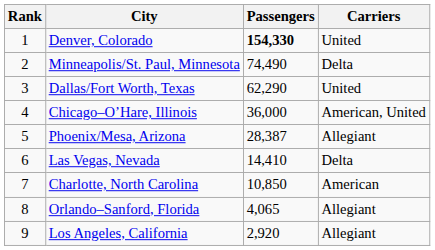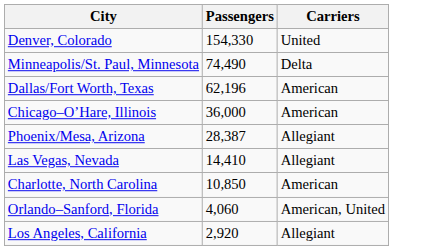 <table class="wikitable" style="font-size: 95%" width= align=>
 <tr>
-<th>Rank</th>
 <th>City</th>
 <th>Passengers</th>
 <th>Carriers</th>
 </tr>
 <tr>
-<td align="center">1</td>
 <td><a href='#'>Denver, Colorado</a></td>
-<td><strong>154,330</strong></td>
+<td>154,330</td>
 <td>United</td>
 </tr>
 <tr>
-<td align="center">2</td>
 <td><a href='#'>Minneapolis/St. Paul, Minnesota</a></td>
 <td>74,490</td>
 <td>Delta</td>
 </tr>
 <tr>
-<td align="center">3</td>
 <td><a href='#'>Dallas/Fort Worth, Texas</a></td>
-<td>62,290</td>
-<td>United</td>
+<td>62,196</td>
+<td>American</td>
 </tr>
 <tr>
-<td align=center>4</td>
 <td><a href='#'>Chicago–O’Hare, Illinois</a></td>
 <td>36,000</td>
-<td>American, United</td>
+<td>American</td>
 </tr>
 <tr>
-<td align=center>5</td>
 <td><a href='#'>Phoenix/Mesa, Arizona</a></td>
 <td>28,387</td>
 <td>Allegiant</td>
 </tr>
 <tr>
-<td align=center>6</td>
 <td><a href='#'>Las Vegas, Nevada</a></td>
 <td>14,410</td>
-<td>Delta</td>
+<td>Allegiant</td>
 </tr>
 <tr>
-<td align=center>7</td>
 <td><a href='#'>Charlotte, North Carolina</a></td>
 <td>10,850</td>
 <td>American</td>
 </tr>
 <tr>
-<td align=center>8</td>
 <td><a href='#'>Orlando–Sanford, Florida</a></td>
-<td>4,065</td>
-<td>Allegiant</td>
+<td>4,060</td>
+<td>American, United</td>
 </tr>
 <tr>
-<td align=center>9</td>
 <td><a href='#'>Los Angeles, California</a></td>
 <td>2,920</td>
 <td>Allegiant</td>
 </tr>
 </table>
